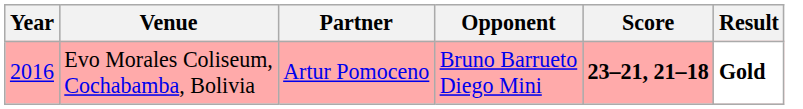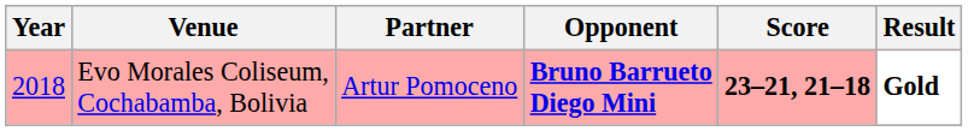 <table class="sortable wikitable" style="font-size: 90%;">
 <tr>
 <th>Year</th>
 <th>Venue</th>
 <th>Partner</th>
 <th>Opponent</th>
 <th>Score</th>
 <th>Result</th>
 </tr>
 <tr style="background:#FFAAAA">
-<td align="center"><a href='#'>2016</a></td>
+<td align="center"><a href='#'>2018</a></td>
 <td align="left">Evo Morales Coliseum,<br><a href='#'>Cochabamba</a>, Bolivia</td>
 <td align="left"> <a href='#'>Artur Pomoceno</a></td>
-<td align="left"> <a href='#'>Bruno Barrueto</a><br> <a href='#'>Diego Mini</a></td>
+<td align="left"><strong> <a href='#'>Bruno Barrueto</a><br> <a href='#'>Diego Mini</a></strong></td>
 <td align="left"><strong>23–21, 21–18</strong></td>
 <td style="text-align:left; background:white"> <strong>Gold</strong></td>
 </tr>
 </table>
